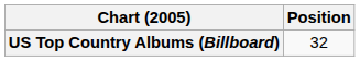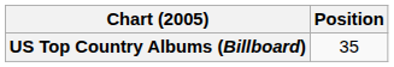 <table class="wikitable plainrowheaders" style="text-align:center">
 <tr>
 <th scope="col">Chart (2005)</th>
 <th scope="col">Position</th>
 </tr>
 <tr>
 <th scope="row">US Top Country Albums (<em>Billboard</em>)</th>
-<td>32</td>
+<td>35</td>
 </tr>
 </table>
